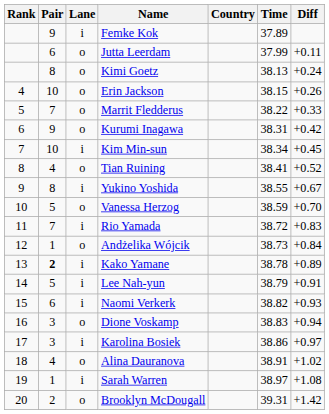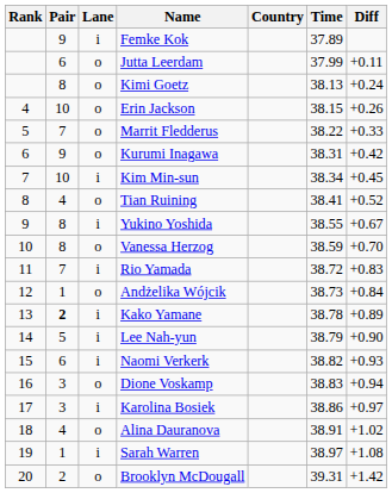 <table class="wikitable sortable" style="text-align:center">
 <tr>
 <th>Rank</th>
 <th>Pair</th>
 <th>Lane</th>
 <th>Name</th>
 <th>Country</th>
 <th>Time</th>
 <th>Diff</th>
 </tr>
 <tr>
 <td></td>
 <td>9</td>
 <td>i</td>
 <td align=left><a href='#'>Femke Kok</a></td>
 <td align=left></td>
 <td>37.89</td>
 <td></td>
 </tr>
 <tr>
 <td></td>
 <td>6</td>
 <td>o</td>
 <td align=left><a href='#'>Jutta Leerdam</a></td>
 <td align=left></td>
 <td>37.99</td>
 <td>+0.11</td>
 </tr>
 <tr>
 <td></td>
 <td>8</td>
 <td>o</td>
 <td align=left><a href='#'>Kimi Goetz</a></td>
 <td align=left></td>
 <td>38.13</td>
 <td>+0.24</td>
 </tr>
 <tr>
 <td>4</td>
 <td>10</td>
 <td>o</td>
 <td align=left><a href='#'>Erin Jackson</a></td>
 <td align=left></td>
 <td>38.15</td>
 <td>+0.26</td>
 </tr>
 <tr>
 <td>5</td>
 <td>7</td>
 <td>o</td>
 <td align=left><a href='#'>Marrit Fledderus</a></td>
 <td align=left></td>
 <td>38.22</td>
 <td>+0.33</td>
 </tr>
 <tr>
 <td>6</td>
 <td>9</td>
 <td>o</td>
 <td align=left><a href='#'>Kurumi Inagawa</a></td>
 <td align=left></td>
 <td>38.31</td>
 <td>+0.42</td>
 </tr>
 <tr>
 <td>7</td>
 <td>10</td>
 <td>i</td>
 <td align=left><a href='#'>Kim Min-sun</a></td>
 <td align=left></td>
 <td>38.34</td>
 <td>+0.45</td>
 </tr>
 <tr>
 <td>8</td>
 <td>4</td>
 <td>o</td>
 <td align=left><a href='#'>Tian Ruining</a></td>
 <td align=left></td>
 <td>38.41</td>
 <td>+0.52</td>
 </tr>
 <tr>
 <td>9</td>
 <td>8</td>
 <td>i</td>
 <td align=left><a href='#'>Yukino Yoshida</a></td>
 <td align=left></td>
 <td>38.55</td>
 <td>+0.67</td>
 </tr>
 <tr>
 <td>10</td>
-<td>5</td>
+<td>8</td>
 <td>o</td>
 <td align=left><a href='#'>Vanessa Herzog</a></td>
 <td align=left></td>
 <td>38.59</td>
 <td>+0.70</td>
 </tr>
 <tr>
 <td>11</td>
 <td>7</td>
 <td>i</td>
 <td align=left><a href='#'>Rio Yamada</a></td>
 <td align=left></td>
 <td>38.72</td>
 <td>+0.83</td>
 </tr>
 <tr>
 <td>12</td>
 <td>1</td>
 <td>o</td>
 <td align=left><a href='#'>Andżelika Wójcik</a></td>
 <td align=left></td>
 <td>38.73</td>
 <td>+0.84</td>
 </tr>
 <tr>
 <td>13</td>
 <td><strong>2</strong></td>
 <td>i</td>
 <td align=left><a href='#'>Kako Yamane</a></td>
 <td align=left></td>
 <td>38.78</td>
 <td>+0.89</td>
 </tr>
 <tr>
 <td>14</td>
 <td>5</td>
 <td>i</td>
 <td align=left><a href='#'>Lee Nah-yun</a></td>
 <td align=left></td>
 <td>38.79</td>
-<td>+0.91</td>
+<td>+0.90</td>
 </tr>
 <tr>
 <td>15</td>
 <td>6</td>
 <td>i</td>
 <td align=left><a href='#'>Naomi Verkerk</a></td>
 <td align=left></td>
 <td>38.82</td>
 <td>+0.93</td>
 </tr>
 <tr>
 <td>16</td>
 <td>3</td>
 <td>o</td>
 <td align=left><a href='#'>Dione Voskamp</a></td>
 <td align=left></td>
 <td>38.83</td>
 <td>+0.94</td>
 </tr>
 <tr>
 <td>17</td>
 <td>3</td>
 <td>i</td>
 <td align=left><a href='#'>Karolina Bosiek</a></td>
 <td align=left></td>
 <td>38.86</td>
 <td>+0.97</td>
 </tr>
 <tr>
 <td>18</td>
 <td>4</td>
 <td>o</td>
 <td align=left><a href='#'>Alina Dauranova</a></td>
 <td align=left></td>
 <td>38.91</td>
 <td>+1.02</td>
 </tr>
 <tr>
 <td>19</td>
 <td>1</td>
 <td>i</td>
 <td align=left><a href='#'>Sarah Warren</a></td>
 <td align=left></td>
 <td>38.97</td>
 <td>+1.08</td>
 </tr>
 <tr>
 <td>20</td>
 <td>2</td>
 <td>o</td>
 <td align=left><a href='#'>Brooklyn McDougall</a></td>
 <td align=left></td>
 <td>39.31</td>
 <td>+1.42</td>
 </tr>
 </table>
